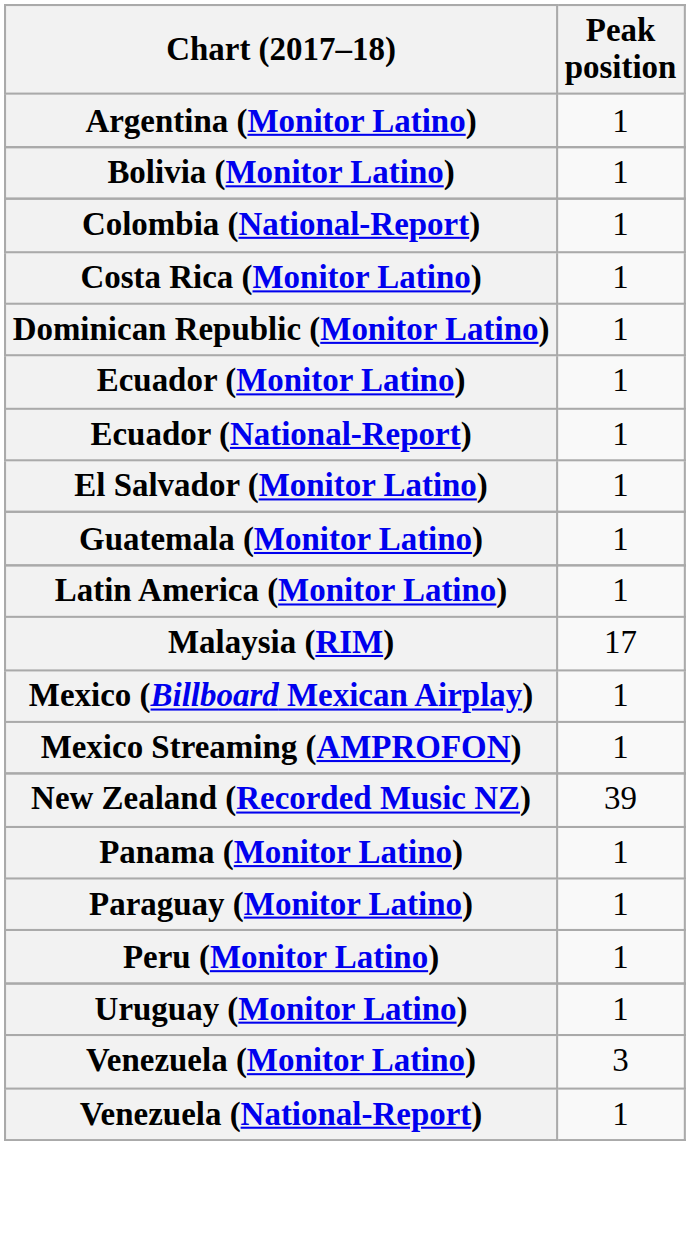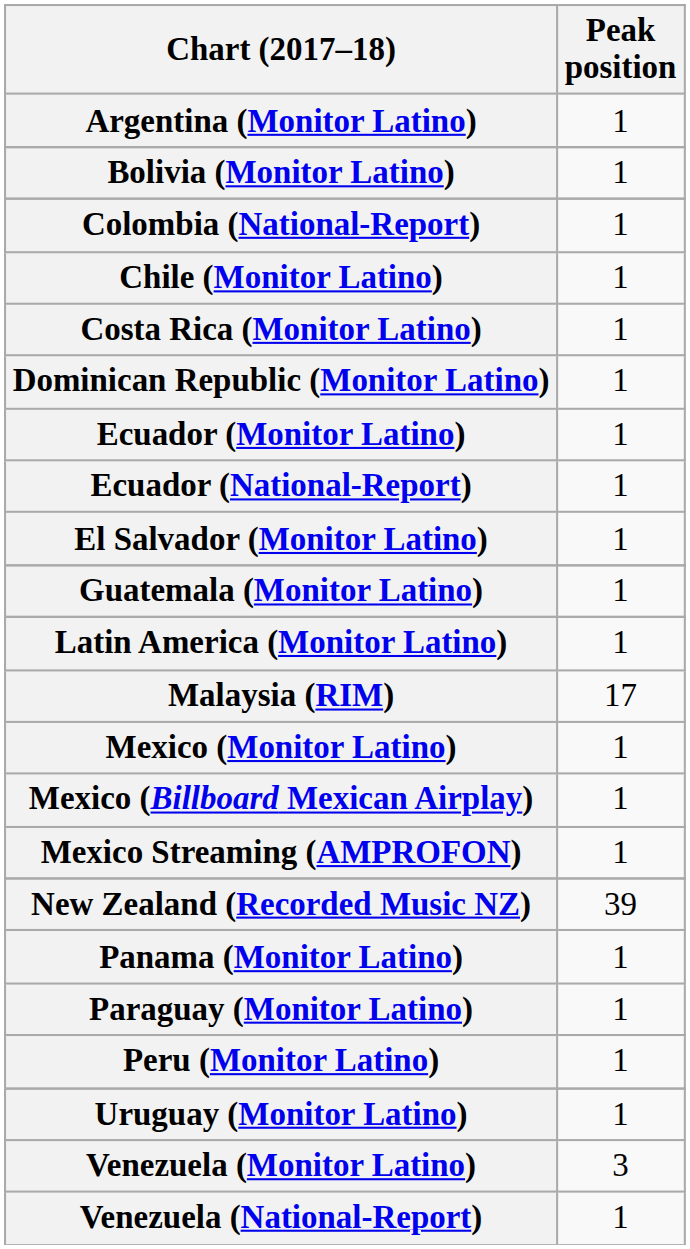 <table class="wikitable sortable plainrowheaders" style="text-align:center">
 <tr>
 <th scope="col">Chart (2017–18)</th>
 <th scope="col">Peak<br>position</th>
 </tr>
 <tr>
 <th scope="row">Argentina (<a href='#'>Monitor Latino</a>)</th>
 <td>1</td>
 </tr>
 <tr>
 </tr>
 <tr>
 </tr>
 <tr>
 </tr>
 <tr>
 </tr>
 <tr>
 <th scope="row">Bolivia (<a href='#'>Monitor Latino</a>)</th>
 <td>1</td>
 </tr>
 <tr>
 </tr>
 <tr>
 </tr>
 <tr>
 <th scope="row">Colombia (<a href='#'>National-Report</a>)</th>
+<td>1</td>
+</tr>
+<tr>
+<th scope="row">Chile (<a href='#'>Monitor Latino</a>)</th>
 <td>1</td>
 </tr>
 <tr>
 <th scope="row">Costa Rica (<a href='#'>Monitor Latino</a>)</th>
 <td>1</td>
 </tr>
 <tr>
 <th scope="row">Dominican Republic (<a href='#'>Monitor Latino</a>)</th>
 <td>1</td>
 </tr>
 <tr>
 <th scope="row">Ecuador (<a href='#'>Monitor Latino</a>)</th>
 <td>1</td>
 </tr>
 <tr>
 <th scope="row">Ecuador (<a href='#'>National-Report</a>)</th>
 <td>1</td>
 </tr>
 <tr>
 <th scope="row">El Salvador (<a href='#'>Monitor Latino</a>)</th>
 <td>1</td>
 </tr>
 <tr>
 </tr>
 <tr>
 <th scope="row">Guatemala (<a href='#'>Monitor Latino</a>)</th>
 <td>1</td>
 </tr>
 <tr>
 </tr>
 <tr>
 </tr>
 <tr>
 </tr>
 <tr>
 </tr>
 <tr>
 <th scope="row">Latin America (<a href='#'>Monitor Latino</a>)</th>
 <td>1</td>
 </tr>
 <tr>
 <th scope="row">Malaysia (<a href='#'>RIM</a>)</th>
 <td>17</td>
+</tr>
+<tr>
+<th scope="row">Mexico (<a href='#'>Monitor Latino</a>)</th>
+<td>1</td>
 </tr>
 <tr>
 <th scope="row">Mexico (<a href='#'><em>Billboard</em> Mexican Airplay</a>)</th>
 <td>1</td>
 </tr>
 <tr>
 <th scope="row">Mexico Streaming (<a href='#'>AMPROFON</a>)</th>
 <td>1</td>
 </tr>
 <tr>
 </tr>
 <tr>
 </tr>
 <tr>
 <th scope="row">New Zealand (<a href='#'>Recorded Music NZ</a>)</th>
 <td>39</td>
 </tr>
 <tr>
 <th scope="row">Panama (<a href='#'>Monitor Latino</a>)</th>
 <td>1</td>
 </tr>
 <tr>
 <th scope="row">Paraguay (<a href='#'>Monitor Latino</a>)</th>
 <td>1</td>
 </tr>
 <tr>
 <th scope="row">Peru (<a href='#'>Monitor Latino</a>)</th>
 <td>1</td>
 </tr>
 <tr>
 </tr>
 <tr>
 </tr>
 <tr>
 </tr>
 <tr>
 </tr>
 <tr>
 </tr>
 <tr>
 </tr>
 <tr>
 </tr>
 <tr>
 </tr>
 <tr>
 </tr>
 <tr>
 </tr>
 <tr>
 </tr>
 <tr>
 <th scope="row">Uruguay (<a href='#'>Monitor Latino</a>)</th>
 <td>1</td>
 </tr>
 <tr>
 <th scope="row">Venezuela (<a href='#'>Monitor Latino</a>)</th>
 <td>3</td>
 </tr>
 <tr>
 <th scope="row">Venezuela (<a href='#'>National-Report</a>)</th>
 <td>1</td>
 </tr>
 </table>
